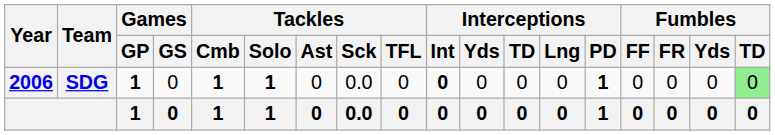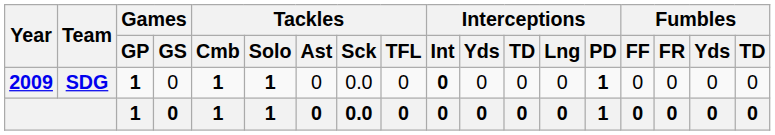 <table class="wikitable" style="text-align:center">
 <tr>
 <th rowspan="2">Year</th>
 <th rowspan="2">Team</th>
 <th colspan="2">Games</th>
 <th colspan="5">Tackles</th>
 <th colspan="5">Interceptions</th>
 <th colspan="4">Fumbles</th>
 </tr>
 <tr>
 <th>GP</th>
 <th>GS</th>
 <th>Cmb</th>
 <th>Solo</th>
 <th>Ast</th>
 <th>Sck</th>
 <th>TFL</th>
 <th>Int</th>
 <th>Yds</th>
 <th>TD</th>
 <th>Lng</th>
 <th>PD</th>
 <th>FF</th>
 <th>FR</th>
 <th>Yds</th>
 <th>TD</th>
 </tr>
 <tr>
-<th><a href='#'>2006</a></th>
+<th><a href='#'>2009</a></th>
 <th><a href='#'>SDG</a></th>
 <td><strong>1</strong></td>
 <td>0</td>
 <td><strong>1</strong></td>
 <td><strong>1</strong></td>
 <td>0</td>
 <td>0.0</td>
 <td>0</td>
 <td><strong>0</strong></td>
 <td>0</td>
 <td>0</td>
 <td>0</td>
 <td><strong>1</strong></td>
 <td>0</td>
 <td>0</td>
 <td>0</td>
-<td style="background: lightgreen;">0</td>
+<td>0</td>
 </tr>
 <tr>
 <th colspan="2"></th>
 <th>1</th>
 <th>0</th>
 <th>1</th>
 <th>1</th>
 <th>0</th>
 <th>0.0</th>
 <th>0</th>
 <th>0</th>
 <th>0</th>
 <th>0</th>
 <th>0</th>
 <th>1</th>
 <th>0</th>
 <th>0</th>
 <th>0</th>
 <th>0</th>
 </tr>
 </table>
